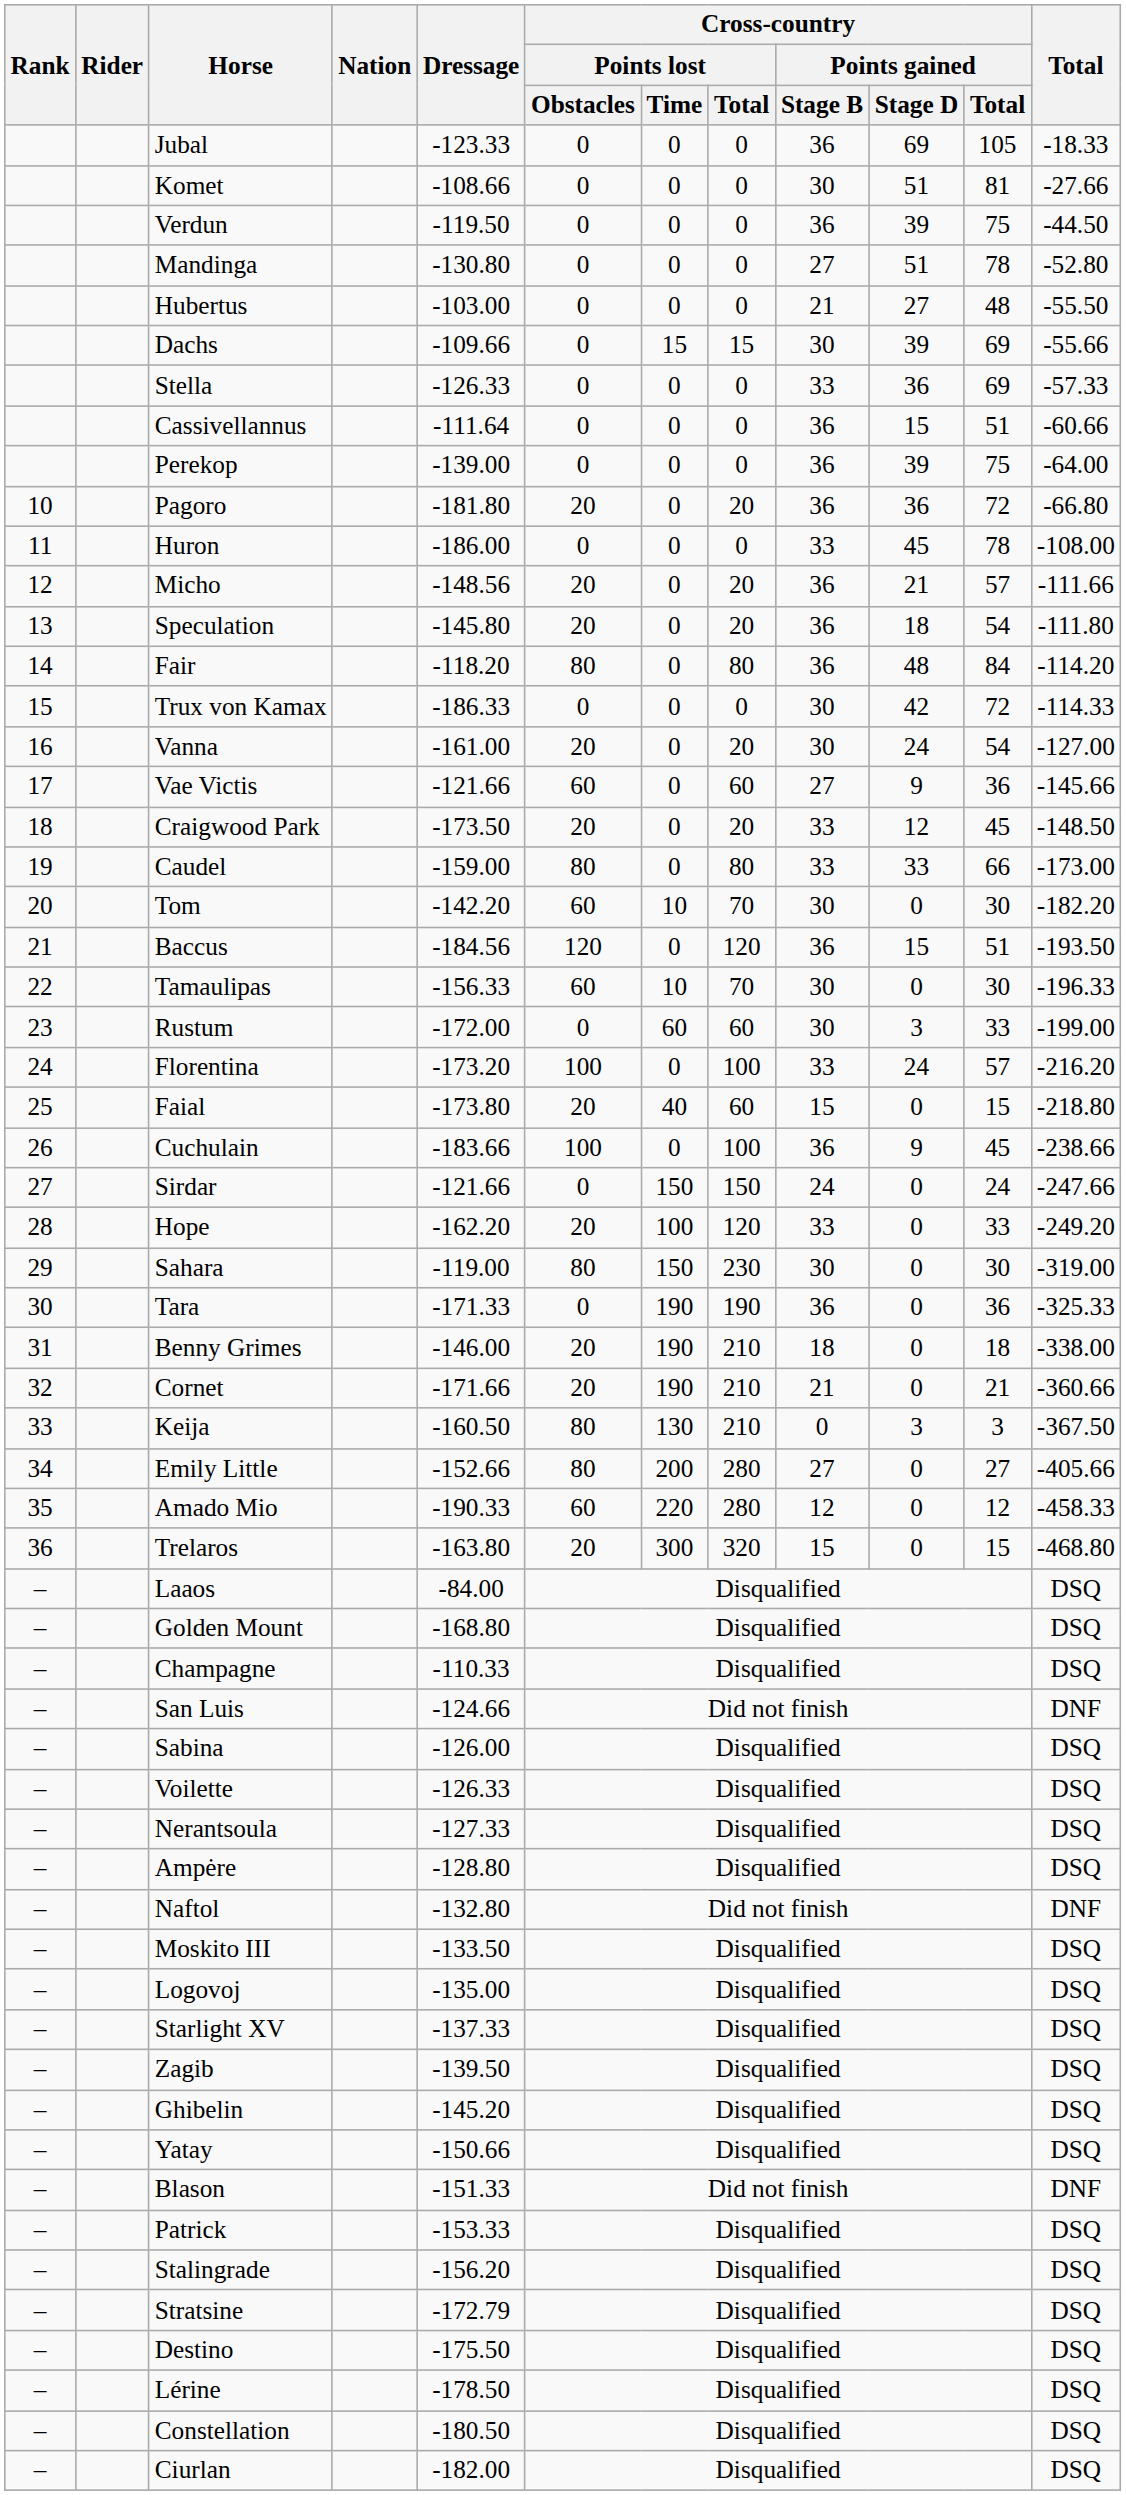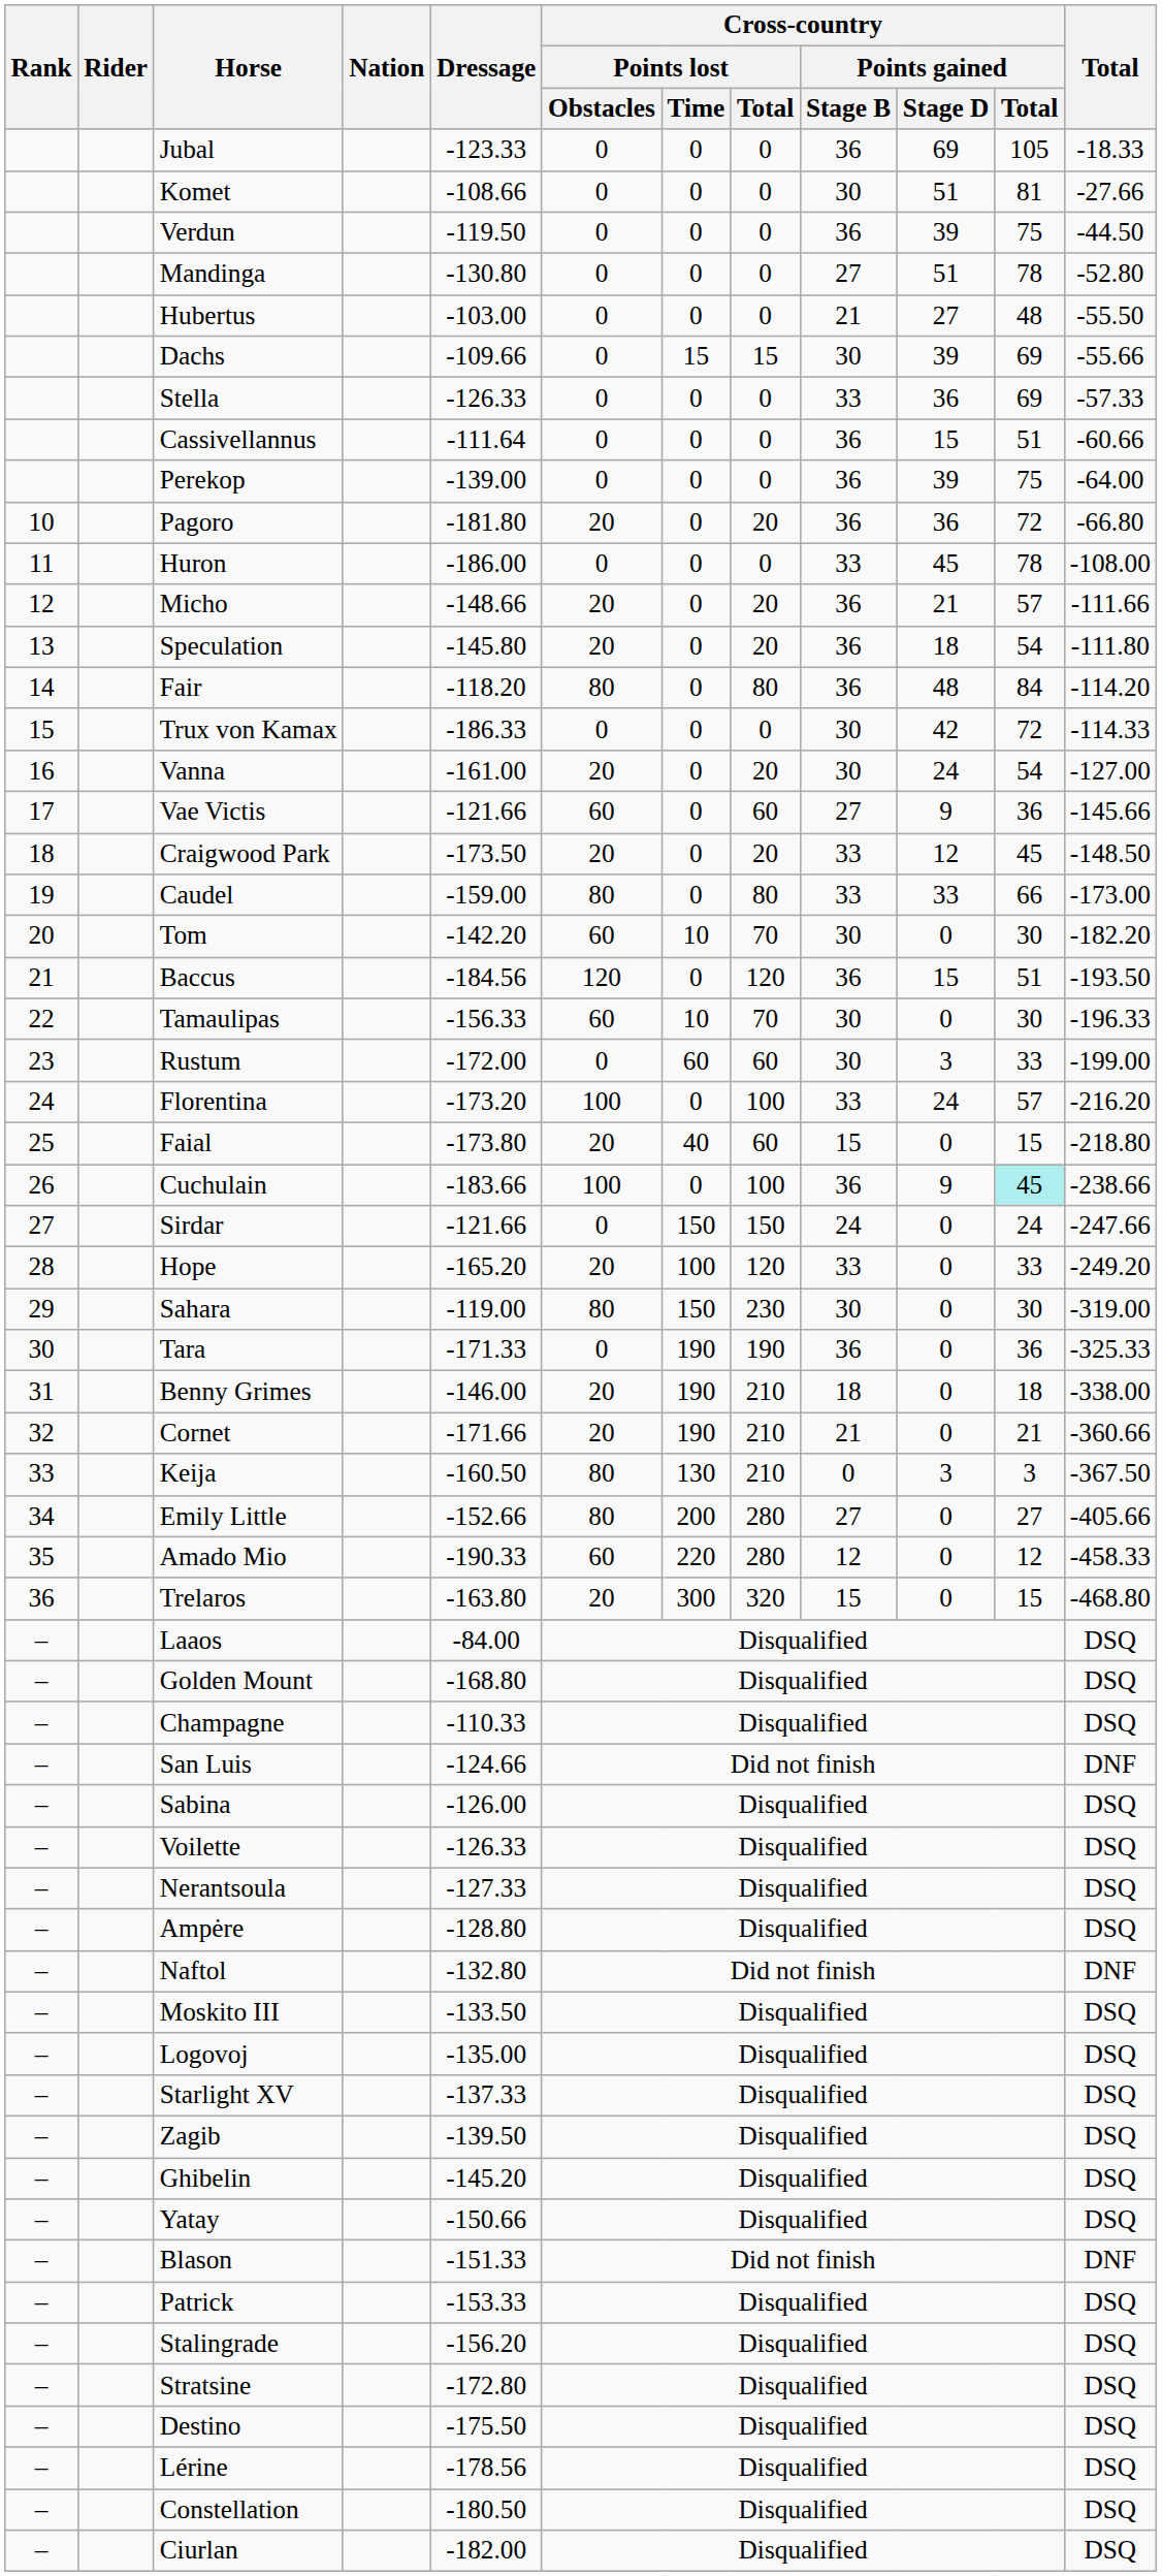 <table class="wikitable sortable" style="text-align:center">
 <tr>
 <th rowspan=3>Rank</th>
 <th rowspan=3>Rider</th>
 <th rowspan=3>Horse</th>
 <th rowspan=3>Nation</th>
 <th rowspan=3>Dressage</th>
 <th colspan=6>Cross-country</th>
 <th rowspan=3>Total</th>
 </tr>
 <tr>
 <th colspan=3>Points lost</th>
 <th colspan=3>Points gained</th>
 </tr>
 <tr>
 <th>Obstacles</th>
 <th>Time</th>
 <th>Total</th>
 <th>Stage B</th>
 <th>Stage D</th>
 <th>Total</th>
 </tr>
 <tr>
 <td></td>
 <td align=left></td>
 <td align=left>Jubal</td>
 <td align=left></td>
 <td>-123.33</td>
 <td>0</td>
 <td>0</td>
 <td>0</td>
 <td>36</td>
 <td>69</td>
 <td>105</td>
 <td>-18.33</td>
 </tr>
 <tr>
 <td></td>
 <td align=left></td>
 <td align=left>Komet</td>
 <td align=left></td>
 <td>-108.66</td>
 <td>0</td>
 <td>0</td>
 <td>0</td>
 <td>30</td>
 <td>51</td>
 <td>81</td>
 <td>-27.66</td>
 </tr>
 <tr>
 <td></td>
 <td align=left></td>
 <td align=left>Verdun</td>
 <td align=left></td>
 <td>-119.50</td>
 <td>0</td>
 <td>0</td>
 <td>0</td>
 <td>36</td>
 <td>39</td>
 <td>75</td>
 <td>-44.50</td>
 </tr>
 <tr>
 <td></td>
 <td align=left></td>
 <td align=left>Mandinga</td>
 <td align=left></td>
 <td>-130.80</td>
 <td>0</td>
 <td>0</td>
 <td>0</td>
 <td>27</td>
 <td>51</td>
 <td>78</td>
 <td>-52.80</td>
 </tr>
 <tr>
 <td></td>
 <td align=left></td>
 <td align=left>Hubertus</td>
 <td align=left></td>
 <td>-103.00</td>
 <td>0</td>
 <td>0</td>
 <td>0</td>
 <td>21</td>
 <td>27</td>
 <td>48</td>
 <td>-55.50</td>
 </tr>
 <tr>
 <td></td>
 <td align=left></td>
 <td align=left>Dachs</td>
 <td align=left></td>
 <td>-109.66</td>
 <td>0</td>
 <td>15</td>
 <td>15</td>
 <td>30</td>
 <td>39</td>
 <td>69</td>
 <td>-55.66</td>
 </tr>
 <tr>
 <td></td>
 <td align=left></td>
 <td align=left>Stella</td>
 <td align=left></td>
 <td>-126.33</td>
 <td>0</td>
 <td>0</td>
 <td>0</td>
 <td>33</td>
 <td>36</td>
 <td>69</td>
 <td>-57.33</td>
 </tr>
 <tr>
 <td></td>
 <td align=left></td>
 <td align=left>Cassivellannus</td>
 <td align=left></td>
 <td>-111.64</td>
 <td>0</td>
 <td>0</td>
 <td>0</td>
 <td>36</td>
 <td>15</td>
 <td>51</td>
 <td>-60.66</td>
 </tr>
 <tr>
 <td></td>
 <td align=left></td>
 <td align=left>Perekop</td>
 <td align=left></td>
 <td>-139.00</td>
 <td>0</td>
 <td>0</td>
 <td>0</td>
 <td>36</td>
 <td>39</td>
 <td>75</td>
 <td>-64.00</td>
 </tr>
 <tr>
 <td>10</td>
 <td align=left></td>
 <td align=left>Pagoro</td>
 <td align=left></td>
 <td>-181.80</td>
 <td>20</td>
 <td>0</td>
 <td>20</td>
 <td>36</td>
 <td>36</td>
 <td>72</td>
 <td>-66.80</td>
 </tr>
 <tr>
 <td>11</td>
 <td align=left></td>
 <td align=left>Huron</td>
 <td align=left></td>
 <td>-186.00</td>
 <td>0</td>
 <td>0</td>
 <td>0</td>
 <td>33</td>
 <td>45</td>
 <td>78</td>
 <td>-108.00</td>
 </tr>
 <tr>
 <td>12</td>
 <td align=left></td>
 <td align=left>Micho</td>
 <td align=left></td>
-<td>-148.56</td>
+<td>-148.66</td>
 <td>20</td>
 <td>0</td>
 <td>20</td>
 <td>36</td>
 <td>21</td>
 <td>57</td>
 <td>-111.66</td>
 </tr>
 <tr>
 <td>13</td>
 <td align=left></td>
 <td align=left>Speculation</td>
 <td align=left></td>
 <td>-145.80</td>
 <td>20</td>
 <td>0</td>
 <td>20</td>
 <td>36</td>
 <td>18</td>
 <td>54</td>
 <td>-111.80</td>
 </tr>
 <tr>
 <td>14</td>
 <td align=left></td>
 <td align=left>Fair</td>
 <td align=left></td>
 <td>-118.20</td>
 <td>80</td>
 <td>0</td>
 <td>80</td>
 <td>36</td>
 <td>48</td>
 <td>84</td>
 <td>-114.20</td>
 </tr>
 <tr>
 <td>15</td>
 <td align=left></td>
 <td align=left>Trux von Kamax</td>
 <td align=left></td>
 <td>-186.33</td>
 <td>0</td>
 <td>0</td>
 <td>0</td>
 <td>30</td>
 <td>42</td>
 <td>72</td>
 <td>-114.33</td>
 </tr>
 <tr>
 <td>16</td>
 <td align=left></td>
 <td align=left>Vanna</td>
 <td align=left></td>
 <td>-161.00</td>
 <td>20</td>
 <td>0</td>
 <td>20</td>
 <td>30</td>
 <td>24</td>
 <td>54</td>
 <td>-127.00</td>
 </tr>
 <tr>
 <td>17</td>
 <td align=left></td>
 <td align=left>Vae Victis</td>
 <td align=left></td>
 <td>-121.66</td>
 <td>60</td>
 <td>0</td>
 <td>60</td>
 <td>27</td>
 <td>9</td>
 <td>36</td>
 <td>-145.66</td>
 </tr>
 <tr>
 <td>18</td>
 <td align=left></td>
 <td align=left>Craigwood Park</td>
 <td align=left></td>
 <td>-173.50</td>
 <td>20</td>
 <td>0</td>
 <td>20</td>
 <td>33</td>
 <td>12</td>
 <td>45</td>
 <td>-148.50</td>
 </tr>
 <tr>
 <td>19</td>
 <td align=left></td>
 <td align=left>Caudel</td>
 <td align=left></td>
 <td>-159.00</td>
 <td>80</td>
 <td>0</td>
 <td>80</td>
 <td>33</td>
 <td>33</td>
 <td>66</td>
 <td>-173.00</td>
 </tr>
 <tr>
 <td>20</td>
 <td align=left></td>
 <td align=left>Tom</td>
 <td align=left></td>
 <td>-142.20</td>
 <td>60</td>
 <td>10</td>
 <td>70</td>
 <td>30</td>
 <td>0</td>
 <td>30</td>
 <td>-182.20</td>
 </tr>
 <tr>
 <td>21</td>
 <td align=left></td>
 <td align=left>Baccus</td>
 <td align=left></td>
 <td>-184.56</td>
 <td>120</td>
 <td>0</td>
 <td>120</td>
 <td>36</td>
 <td>15</td>
 <td>51</td>
 <td>-193.50</td>
 </tr>
 <tr>
 <td>22</td>
 <td align=left></td>
 <td align=left>Tamaulipas</td>
 <td align=left></td>
 <td>-156.33</td>
 <td>60</td>
 <td>10</td>
 <td>70</td>
 <td>30</td>
 <td>0</td>
 <td>30</td>
 <td>-196.33</td>
 </tr>
 <tr>
 <td>23</td>
 <td align=left></td>
 <td align=left>Rustum</td>
 <td align=left></td>
 <td>-172.00</td>
 <td>0</td>
 <td>60</td>
 <td>60</td>
 <td>30</td>
 <td>3</td>
 <td>33</td>
 <td>-199.00</td>
 </tr>
 <tr>
 <td>24</td>
 <td align=left></td>
 <td align=left>Florentina</td>
 <td align=left></td>
 <td>-173.20</td>
 <td>100</td>
 <td>0</td>
 <td>100</td>
 <td>33</td>
 <td>24</td>
 <td>57</td>
 <td>-216.20</td>
 </tr>
 <tr>
 <td>25</td>
 <td align=left></td>
 <td align=left>Faial</td>
 <td align=left></td>
 <td>-173.80</td>
 <td>20</td>
 <td>40</td>
 <td>60</td>
 <td>15</td>
 <td>0</td>
 <td>15</td>
 <td>-218.80</td>
 </tr>
 <tr>
 <td>26</td>
 <td align=left></td>
 <td align=left>Cuchulain</td>
 <td align=left></td>
 <td>-183.66</td>
 <td>100</td>
 <td>0</td>
 <td>100</td>
 <td>36</td>
 <td>9</td>
-<td>45</td>
+<td style="background: paleturquoise;">45</td>
 <td>-238.66</td>
 </tr>
 <tr>
 <td>27</td>
 <td align=left></td>
 <td align=left>Sirdar</td>
 <td align=left></td>
 <td>-121.66</td>
 <td>0</td>
 <td>150</td>
 <td>150</td>
 <td>24</td>
 <td>0</td>
 <td>24</td>
 <td>-247.66</td>
 </tr>
 <tr>
 <td>28</td>
 <td align=left></td>
 <td align=left>Hope</td>
 <td align=left></td>
-<td>-162.20</td>
+<td>-165.20</td>
 <td>20</td>
 <td>100</td>
 <td>120</td>
 <td>33</td>
 <td>0</td>
 <td>33</td>
 <td>-249.20</td>
 </tr>
 <tr>
 <td>29</td>
 <td align=left></td>
 <td align=left>Sahara</td>
 <td align=left></td>
 <td>-119.00</td>
 <td>80</td>
 <td>150</td>
 <td>230</td>
 <td>30</td>
 <td>0</td>
 <td>30</td>
 <td>-319.00</td>
 </tr>
 <tr>
 <td>30</td>
 <td align=left></td>
 <td align=left>Tara</td>
 <td align=left></td>
 <td>-171.33</td>
 <td>0</td>
 <td>190</td>
 <td>190</td>
 <td>36</td>
 <td>0</td>
 <td>36</td>
 <td>-325.33</td>
 </tr>
 <tr>
 <td>31</td>
 <td align=left></td>
 <td align=left>Benny Grimes</td>
 <td align=left></td>
 <td>-146.00</td>
 <td>20</td>
 <td>190</td>
 <td>210</td>
 <td>18</td>
 <td>0</td>
 <td>18</td>
 <td>-338.00</td>
 </tr>
 <tr>
 <td>32</td>
 <td align=left></td>
 <td align=left>Cornet</td>
 <td align=left></td>
 <td>-171.66</td>
 <td>20</td>
 <td>190</td>
 <td>210</td>
 <td>21</td>
 <td>0</td>
 <td>21</td>
 <td>-360.66</td>
 </tr>
 <tr>
 <td>33</td>
 <td align=left></td>
 <td align=left>Keija</td>
 <td align=left></td>
 <td>-160.50</td>
 <td>80</td>
 <td>130</td>
 <td>210</td>
 <td>0</td>
 <td>3</td>
 <td>3</td>
 <td>-367.50</td>
 </tr>
 <tr>
 <td>34</td>
 <td align=left></td>
 <td align=left>Emily Little</td>
 <td align=left></td>
 <td>-152.66</td>
 <td>80</td>
 <td>200</td>
 <td>280</td>
 <td>27</td>
 <td>0</td>
 <td>27</td>
 <td>-405.66</td>
 </tr>
 <tr>
 <td>35</td>
 <td align=left></td>
 <td align=left>Amado Mio</td>
 <td align=left></td>
 <td>-190.33</td>
 <td>60</td>
 <td>220</td>
 <td>280</td>
 <td>12</td>
 <td>0</td>
 <td>12</td>
 <td>-458.33</td>
 </tr>
 <tr>
 <td>36</td>
 <td align=left></td>
 <td align=left>Trelaros</td>
 <td align=left></td>
 <td>-163.80</td>
 <td>20</td>
 <td>300</td>
 <td>320</td>
 <td>15</td>
 <td>0</td>
 <td>15</td>
 <td>-468.80</td>
 </tr>
 <tr>
 <td>–</td>
 <td align=left></td>
 <td align=left>Laaos</td>
 <td align=left></td>
 <td>-84.00</td>
 <td colspan=6>Disqualified</td>
 <td>DSQ</td>
 </tr>
 <tr>
 <td>–</td>
 <td align=left></td>
 <td align=left>Golden Mount</td>
 <td align=left></td>
 <td>-168.80</td>
 <td colspan=6>Disqualified</td>
 <td>DSQ</td>
 </tr>
 <tr>
 <td>–</td>
 <td align=left></td>
 <td align=left>Champagne</td>
 <td align=left></td>
 <td>-110.33</td>
 <td colspan=6>Disqualified</td>
 <td>DSQ</td>
 </tr>
 <tr>
 <td>–</td>
 <td align=left></td>
 <td align=left>San Luis</td>
 <td align=left></td>
 <td>-124.66</td>
 <td colspan=6>Did not finish</td>
 <td>DNF</td>
 </tr>
 <tr>
 <td>–</td>
 <td align=left></td>
 <td align=left>Sabina</td>
 <td align=left></td>
 <td>-126.00</td>
 <td colspan=6>Disqualified</td>
 <td>DSQ</td>
 </tr>
 <tr>
 <td>–</td>
 <td align=left></td>
 <td align=left>Voilette</td>
 <td align=left></td>
 <td>-126.33</td>
 <td colspan=6>Disqualified</td>
 <td>DSQ</td>
 </tr>
 <tr>
 <td>–</td>
 <td align=left></td>
 <td align=left>Nerantsoula</td>
 <td align=left></td>
 <td>-127.33</td>
 <td colspan=6>Disqualified</td>
 <td>DSQ</td>
 </tr>
 <tr>
 <td>–</td>
 <td align=left></td>
 <td align=left>Ampėre</td>
 <td align=left></td>
 <td>-128.80</td>
 <td colspan=6>Disqualified</td>
 <td>DSQ</td>
 </tr>
 <tr>
 <td>–</td>
 <td align=left></td>
 <td align=left>Naftol</td>
 <td align=left></td>
 <td>-132.80</td>
 <td colspan=6>Did not finish</td>
 <td>DNF</td>
 </tr>
 <tr>
 <td>–</td>
 <td align=left></td>
 <td align=left>Moskito III</td>
 <td align=left></td>
 <td>-133.50</td>
 <td colspan=6>Disqualified</td>
 <td>DSQ</td>
 </tr>
 <tr>
 <td>–</td>
 <td align=left></td>
 <td align=left>Logovoj</td>
 <td align=left></td>
 <td>-135.00</td>
 <td colspan=6>Disqualified</td>
 <td>DSQ</td>
 </tr>
 <tr>
 <td>–</td>
 <td align=left></td>
 <td align=left>Starlight XV</td>
 <td align=left></td>
 <td>-137.33</td>
 <td colspan=6>Disqualified</td>
 <td>DSQ</td>
 </tr>
 <tr>
 <td>–</td>
 <td align=left></td>
 <td align=left>Zagib</td>
 <td align=left></td>
 <td>-139.50</td>
 <td colspan=6>Disqualified</td>
 <td>DSQ</td>
 </tr>
 <tr>
 <td>–</td>
 <td align=left></td>
 <td align=left>Ghibelin</td>
 <td align=left></td>
 <td>-145.20</td>
 <td colspan=6>Disqualified</td>
 <td>DSQ</td>
 </tr>
 <tr>
 <td>–</td>
 <td align=left></td>
 <td align=left>Yatay</td>
 <td align=left></td>
 <td>-150.66</td>
 <td colspan=6>Disqualified</td>
 <td>DSQ</td>
 </tr>
 <tr>
 <td>–</td>
 <td align=left></td>
 <td align=left>Blason</td>
 <td align=left></td>
 <td>-151.33</td>
 <td colspan=6>Did not finish</td>
 <td>DNF</td>
 </tr>
 <tr>
 <td>–</td>
 <td align=left></td>
 <td align=left>Patrick</td>
 <td align=left></td>
 <td>-153.33</td>
 <td colspan=6>Disqualified</td>
 <td>DSQ</td>
 </tr>
 <tr>
 <td>–</td>
 <td align=left></td>
 <td align=left>Stalingrade</td>
 <td align=left></td>
 <td>-156.20</td>
 <td colspan=6>Disqualified</td>
 <td>DSQ</td>
 </tr>
 <tr>
 <td>–</td>
 <td align=left></td>
 <td align=left>Stratsine</td>
 <td align=left></td>
-<td>-172.79</td>
+<td>-172.80</td>
 <td colspan=6>Disqualified</td>
 <td>DSQ</td>
 </tr>
 <tr>
 <td>–</td>
 <td align=left></td>
 <td align=left>Destino</td>
 <td align=left></td>
 <td>-175.50</td>
 <td colspan=6>Disqualified</td>
 <td>DSQ</td>
 </tr>
 <tr>
 <td>–</td>
 <td align=left></td>
 <td align=left>Lérine</td>
 <td align=left></td>
-<td>-178.50</td>
+<td>-178.56</td>
 <td colspan=6>Disqualified</td>
 <td>DSQ</td>
 </tr>
 <tr>
 <td>–</td>
 <td align=left></td>
 <td align=left>Constellation</td>
 <td align=left></td>
 <td>-180.50</td>
 <td colspan=6>Disqualified</td>
 <td>DSQ</td>
 </tr>
 <tr>
 <td>–</td>
 <td align=left></td>
 <td align=left>Ciurlan</td>
 <td align=left></td>
 <td>-182.00</td>
 <td colspan=6>Disqualified</td>
 <td>DSQ</td>
 </tr>
 </table>
